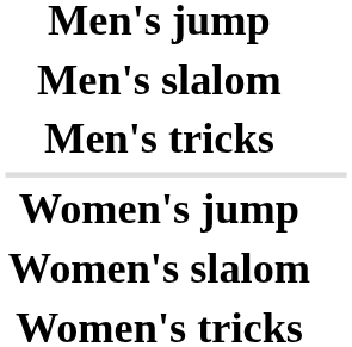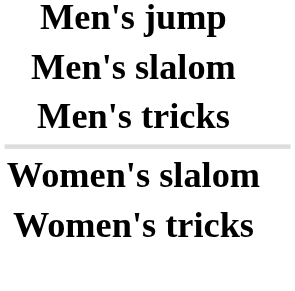 <table>
 <tr>
 <th scope="row">Men's jump</th>
 <td></td>
 <td></td>
 <td></td>
 </tr>
 <tr>
 <th scope="row">Men's slalom</th>
 <td></td>
 <td></td>
 <td></td>
 </tr>
 <tr>
 <th scope="row">Men's tricks</th>
 <td></td>
 <td></td>
 <td></td>
 </tr>
 <tr bgcolor=#DDDDDD>
 <td colspan=4></td>
 </tr>
 <tr>
-<th scope="row">Women's jump</th>
-<td></td>
-<td></td>
-<td></td>
-</tr>
-<tr>
 <th scope="row">Women's slalom</th>
 <td></td>
 <td></td>
 <td></td>
 </tr>
 <tr>
 <th scope="row">Women's tricks</th>
 <td></td>
 <td></td>
 <td></td>
 </tr>
 </table>
